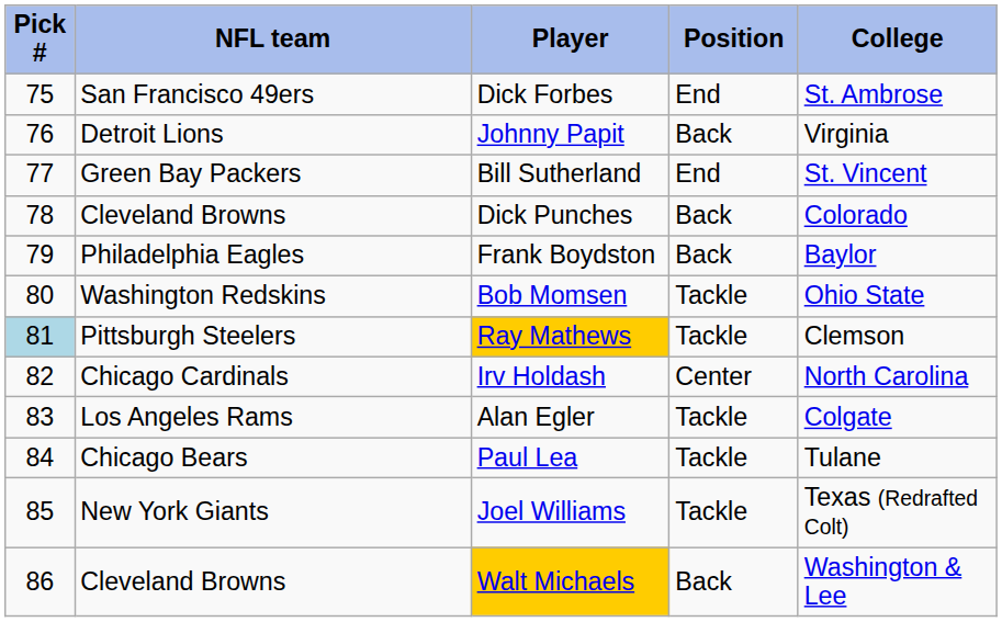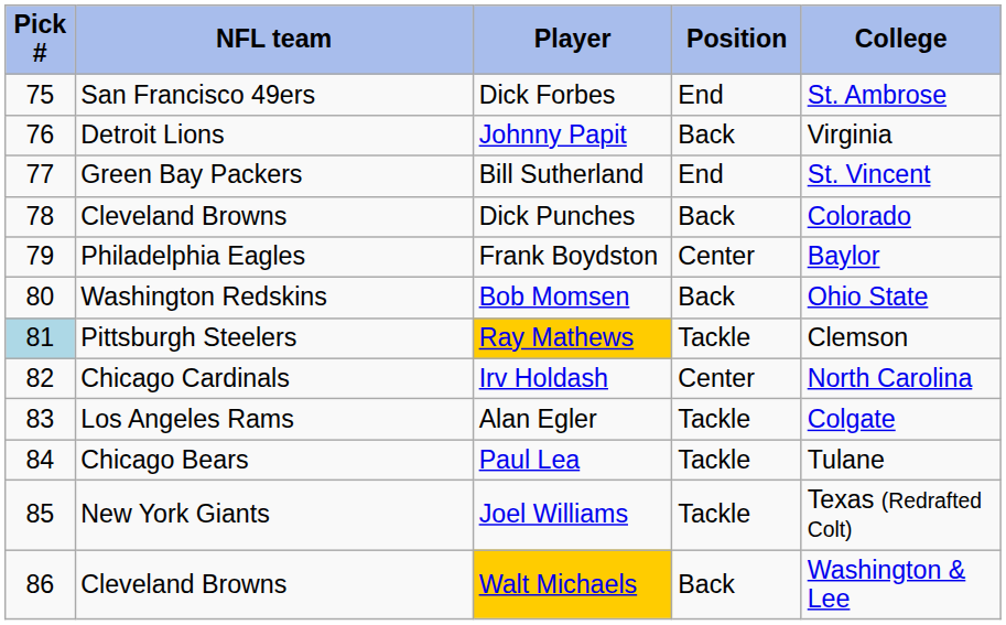 <table class="wikitable sortable sortable" style="width: 100%">
 <tr>
 <th style="background:#A8BDEC;" width=7%>Pick #</th>
 <th width=40% style="background:#A8BDEC;">NFL team</th>
 <th width=20% style="background:#A8BDEC;">Player</th>
 <th width=13% style="background:#A8BDEC;">Position</th>
 <th style="background:#A8BDEC;">College</th>
 </tr>
 <tr>
 <td align=center>75</td>
 <td>San Francisco 49ers</td>
 <td>Dick Forbes</td>
 <td>End</td>
 <td><a href='#'>St. Ambrose</a></td>
 </tr>
 <tr>
 <td align=center>76</td>
 <td>Detroit Lions</td>
 <td><a href='#'>Johnny Papit</a></td>
 <td>Back</td>
 <td>Virginia</td>
 </tr>
 <tr>
 <td align=center>77</td>
 <td>Green Bay Packers</td>
 <td>Bill Sutherland</td>
 <td>End</td>
 <td><a href='#'>St. Vincent</a></td>
 </tr>
 <tr>
 <td align=center>78</td>
 <td>Cleveland Browns</td>
 <td>Dick Punches</td>
 <td>Back</td>
 <td><a href='#'>Colorado</a></td>
 </tr>
 <tr>
 <td align=center>79</td>
 <td>Philadelphia Eagles</td>
 <td>Frank Boydston</td>
-<td>Back</td>
+<td>Center</td>
 <td><a href='#'>Baylor</a></td>
 </tr>
 <tr>
 <td align=center>80</td>
 <td>Washington Redskins</td>
 <td><a href='#'>Bob Momsen</a></td>
-<td>Tackle</td>
+<td>Back</td>
 <td><a href='#'>Ohio State</a></td>
 </tr>
 <tr>
 <td align=center style="background: lightblue;">81</td>
 <td>Pittsburgh Steelers</td>
 <td bgcolor="#FFCC00"><a href='#'>Ray Mathews</a></td>
 <td>Tackle</td>
 <td>Clemson</td>
 </tr>
 <tr>
 <td align=center>82</td>
 <td>Chicago Cardinals</td>
 <td><a href='#'>Irv Holdash</a></td>
 <td>Center</td>
 <td><a href='#'>North Carolina</a></td>
 </tr>
 <tr>
 <td align=center>83</td>
 <td>Los Angeles Rams</td>
 <td>Alan Egler</td>
 <td>Tackle</td>
 <td><a href='#'>Colgate</a></td>
 </tr>
 <tr>
 <td align=center>84</td>
 <td>Chicago Bears</td>
 <td><a href='#'>Paul Lea</a></td>
 <td>Tackle</td>
 <td>Tulane</td>
 </tr>
 <tr>
 <td align=center>85</td>
 <td>New York Giants</td>
 <td><a href='#'>Joel Williams</a></td>
 <td>Tackle</td>
 <td>Texas <small>(Redrafted Colt)</small></td>
 </tr>
 <tr>
 <td align=center>86</td>
 <td>Cleveland Browns</td>
 <td bgcolor="#FFCC00"><a href='#'>Walt Michaels</a></td>
 <td>Back</td>
 <td><a href='#'>Washington & Lee</a></td>
 </tr>
 </table>
